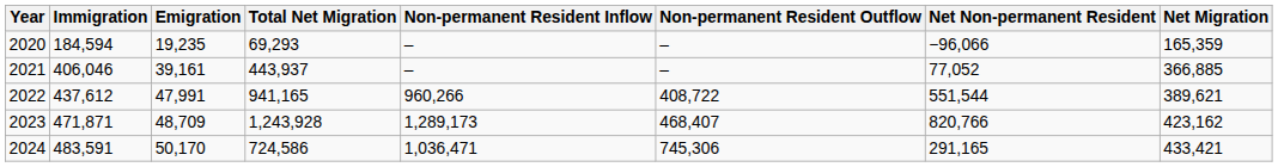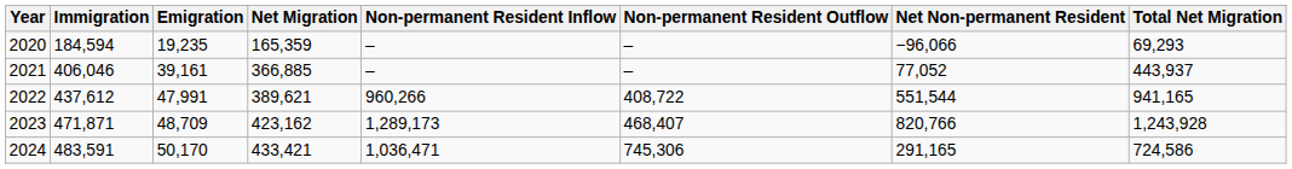 <table class="wikitable sortable">
 <tr>
 <th>Year</th>
 <th>Immigration</th>
 <th>Emigration</th>
-<th>Total Net Migration</th>
+<th>Net Migration</th>
 <th>Non-permanent Resident Inflow</th>
 <th>Non-permanent Resident Outflow</th>
 <th>Net Non-permanent Resident</th>
-<th>Net Migration</th>
+<th>Total Net Migration</th>
 </tr>
 <tr>
 <td>2020</td>
 <td>184,594</td>
 <td>19,235</td>
-<td>69,293</td>
+<td>165,359</td>
 <td>–</td>
 <td>–</td>
 <td>−96,066</td>
-<td>165,359</td>
+<td>69,293</td>
 </tr>
 <tr>
 <td>2021</td>
 <td>406,046</td>
 <td>39,161</td>
-<td>443,937</td>
+<td>366,885</td>
 <td>–</td>
 <td>–</td>
 <td>77,052</td>
-<td>366,885</td>
+<td>443,937</td>
 </tr>
 <tr>
 <td>2022</td>
 <td>437,612</td>
 <td>47,991</td>
-<td>941,165</td>
+<td>389,621</td>
 <td>960,266</td>
 <td>408,722</td>
 <td>551,544</td>
-<td>389,621</td>
+<td>941,165</td>
 </tr>
 <tr>
 <td>2023</td>
 <td>471,871</td>
 <td>48,709</td>
-<td>1,243,928</td>
+<td>423,162</td>
 <td>1,289,173</td>
 <td>468,407</td>
 <td>820,766</td>
-<td>423,162</td>
+<td>1,243,928</td>
 </tr>
 <tr>
 <td>2024</td>
 <td>483,591</td>
 <td>50,170</td>
-<td>724,586</td>
+<td>433,421</td>
 <td>1,036,471</td>
 <td>745,306</td>
 <td>291,165</td>
-<td>433,421</td>
+<td>724,586</td>
 </tr>
 </table>
